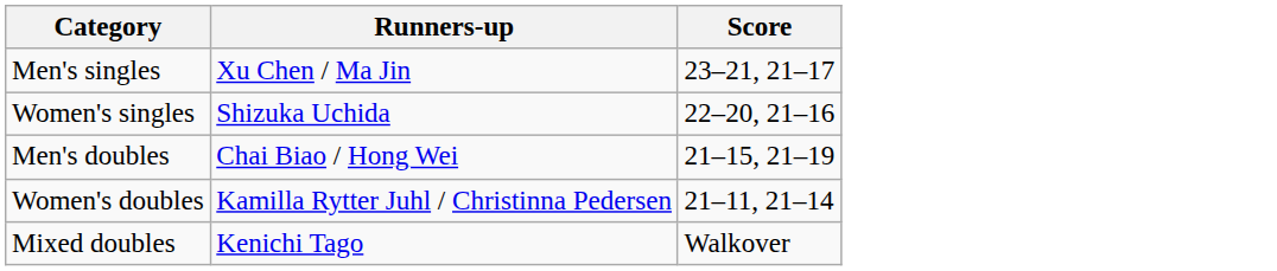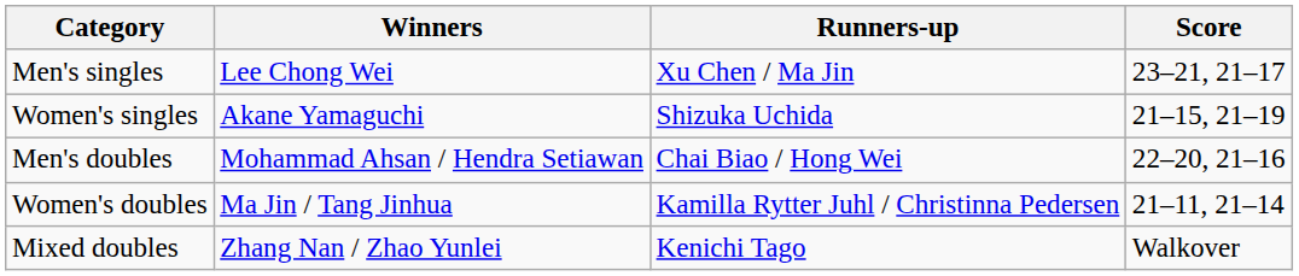 <table class=wikitable style="white-space:nowrap;">
 <tr>
 <th>Category</th>
+<th>Winners</th>
 <th>Runners-up</th>
 <th>Score</th>
 </tr>
 <tr>
 <td>Men's singles</td>
+<td> <a href='#'>Lee Chong Wei</a></td>
 <td> <a href='#'>Xu Chen</a> / <a href='#'>Ma Jin</a></td>
 <td>23–21, 21–17</td>
 </tr>
 <tr>
 <td>Women's singles</td>
+<td> <a href='#'>Akane Yamaguchi</a></td>
 <td> <a href='#'>Shizuka Uchida</a></td>
+<td>21–15, 21–19</td>
+</tr>
+<tr>
+<td>Men's doubles</td>
+<td> <a href='#'>Mohammad Ahsan</a> / <a href='#'>Hendra Setiawan</a></td>
+<td> <a href='#'>Chai Biao</a> / <a href='#'>Hong Wei</a></td>
 <td>22–20, 21–16</td>
 </tr>
 <tr>
-<td>Men's doubles</td>
-<td> <a href='#'>Chai Biao</a> / <a href='#'>Hong Wei</a></td>
-<td>21–15, 21–19</td>
-</tr>
-<tr>
 <td>Women's doubles</td>
+<td> <a href='#'>Ma Jin</a> / <a href='#'>Tang Jinhua</a></td>
 <td> <a href='#'>Kamilla Rytter Juhl</a> / <a href='#'>Christinna Pedersen</a></td>
 <td>21–11, 21–14</td>
 </tr>
 <tr>
 <td>Mixed doubles</td>
+<td> <a href='#'>Zhang Nan</a> / <a href='#'>Zhao Yunlei</a></td>
 <td> <a href='#'>Kenichi Tago</a></td>
 <td>Walkover</td>
 </tr>
 </table>
